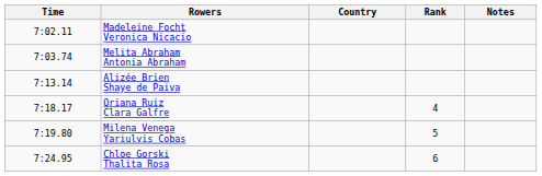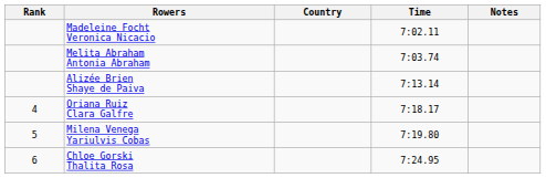 <table class="wikitable" width=60% style="text-align:center">
 <tr>
-<th>Time</th>
+<th>Rank</th>
 <th>Rowers</th>
 <th>Country</th>
-<th>Rank</th>
+<th>Time</th>
 <th>Notes</th>
 </tr>
 <tr>
-<td>7:02.11</td>
+<td></td>
 <td align=left><a href='#'>Madeleine Focht</a><br><a href='#'>Veronica Nicacio</a></td>
 <td align=left></td>
-<td></td>
+<td>7:02.11</td>
 <td></td>
 </tr>
 <tr>
-<td>7:03.74</td>
+<td></td>
 <td align=left><a href='#'>Melita Abraham</a><br><a href='#'>Antonia Abraham</a></td>
 <td align=left></td>
-<td></td>
+<td>7:03.74</td>
 <td></td>
 </tr>
 <tr>
-<td>7:13.14</td>
+<td></td>
 <td align=left><a href='#'>Alizée Brien</a><br><a href='#'>Shaye de Paiva</a></td>
 <td align=left></td>
-<td></td>
+<td>7:13.14</td>
 <td></td>
 </tr>
 <tr>
-<td>7:18.17</td>
+<td>4</td>
 <td align=left><a href='#'>Oriana Ruiz</a><br><a href='#'>Clara Galfre</a></td>
 <td align=left></td>
-<td>4</td>
+<td>7:18.17</td>
 <td></td>
 </tr>
 <tr>
-<td>7:19.80</td>
+<td>5</td>
 <td align=left><a href='#'>Milena Venega</a><br><a href='#'>Yariulvis Cobas</a></td>
 <td align=left></td>
-<td>5</td>
+<td>7:19.80</td>
 <td></td>
 </tr>
 <tr>
-<td>7:24.95</td>
+<td>6</td>
 <td align=left><a href='#'>Chloe Gorski</a><br><a href='#'>Thalita Rosa</a></td>
 <td align=left></td>
-<td>6</td>
+<td>7:24.95</td>
 <td></td>
 </tr>
 </table>
